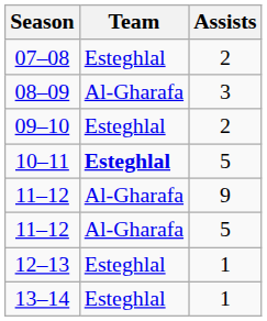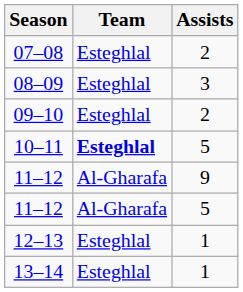 <table class="wikitable" style="text-align: center;">
 <tr>
 <th>Season</th>
 <th>Team</th>
 <th>Assists</th>
 </tr>
 <tr>
 <td><a href='#'>07–08</a></td>
 <td align="left"><a href='#'>Esteghlal</a></td>
 <td>2</td>
 </tr>
 <tr>
 <td><a href='#'>08–09</a></td>
-<td align="left"><a href='#'>Al-Gharafa</a></td>
+<td align="left"><a href='#'>Esteghlal</a></td>
 <td>3</td>
 </tr>
 <tr>
 <td><a href='#'>09–10</a></td>
 <td align="left"><a href='#'>Esteghlal</a></td>
 <td>2</td>
 </tr>
 <tr>
 <td><a href='#'>10–11</a></td>
 <td align="left"><strong><a href='#'>Esteghlal</a></strong></td>
 <td>5</td>
 </tr>
 <tr>
 <td><a href='#'>11–12</a></td>
 <td align="left"><a href='#'>Al-Gharafa</a></td>
 <td>9</td>
 </tr>
 <tr>
 <td><a href='#'>11–12</a></td>
 <td align="left"><a href='#'>Al-Gharafa</a></td>
 <td>5</td>
 </tr>
 <tr>
 <td><a href='#'>12–13</a></td>
 <td align="left"><a href='#'>Esteghlal</a></td>
 <td>1</td>
 </tr>
 <tr>
 <td><a href='#'>13–14</a></td>
 <td align="left"><a href='#'>Esteghlal</a></td>
 <td>1</td>
 </tr>
 </table>
